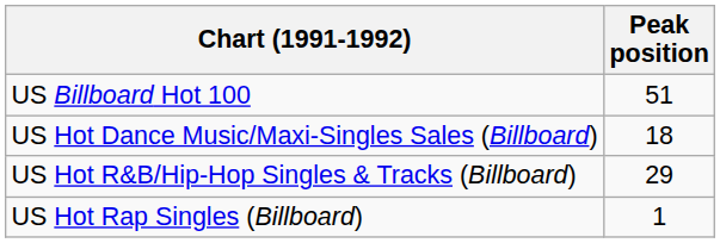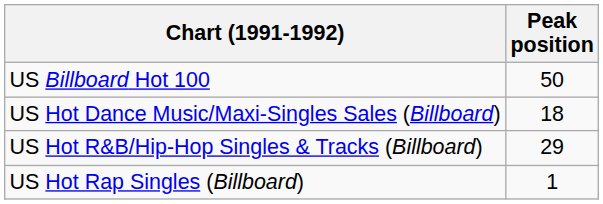 <table class="wikitable sortable">
 <tr>
 <th>Chart (1991-1992)</th>
 <th>Peak<br>position</th>
 </tr>
 <tr>
 <td>US <a href='#'><em>Billboard</em> Hot 100</a></td>
-<td align=center>51</td>
+<td align=center>50</td>
 </tr>
 <tr>
 <td>US <a href='#'>Hot Dance Music/Maxi-Singles Sales</a> (<em><a href='#'>Billboard</a></em>)</td>
 <td align=center>18</td>
 </tr>
 <tr>
 <td>US <a href='#'>Hot R&B/Hip-Hop Singles & Tracks</a> (<em>Billboard</em>)</td>
 <td align=center>29</td>
 </tr>
 <tr>
 <td>US <a href='#'>Hot Rap Singles</a> (<em>Billboard</em>)</td>
 <td align=center>1</td>
 </tr>
 </table>
